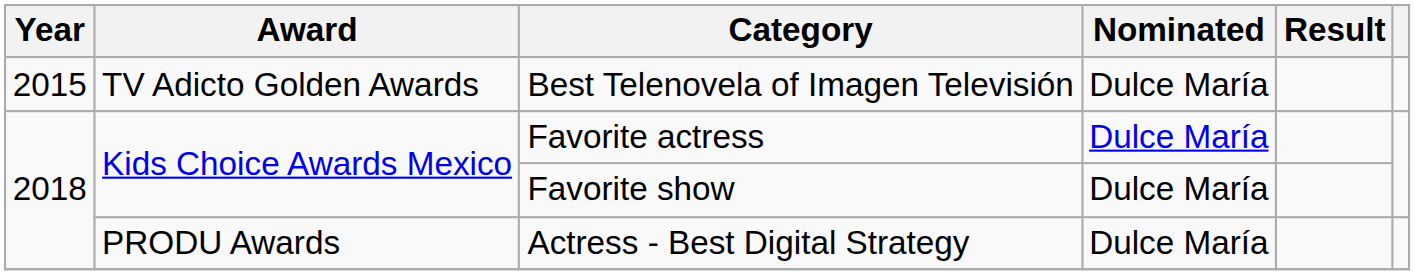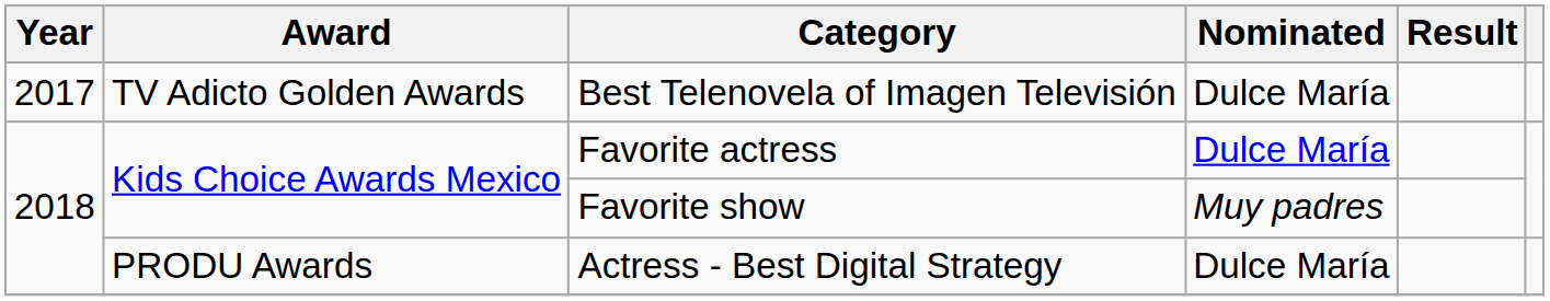 <table class="wikitable plainrowheaders">
 <tr>
 <th scope="col">Year</th>
 <th scope="col">Award</th>
 <th scope="col">Category</th>
 <th scope="col">Nominated</th>
 <th scope="col">Result</th>
 <th scope="col" class="unsortable"></th>
 </tr>
 <tr>
-<td>2015</td>
+<td>2017</td>
 <td>TV Adicto Golden Awards</td>
 <td>Best Telenovela of Imagen Televisión</td>
 <td>Dulce María</td>
 <td></td>
 <td style="text-align:center;"></td>
 </tr>
 <tr>
 <td rowspan="3">2018</td>
 <td rowspan="2"><a href='#'>Kids Choice Awards Mexico</a></td>
 <td>Favorite actress</td>
 <td><a href='#'>Dulce María</a></td>
 <td></td>
 <td style="text-align:center;" rowspan="2"></td>
 </tr>
 <tr>
 <td>Favorite show</td>
-<td>Dulce María</td>
+<td><em>Muy padres</em></td>
 <td></td>
 </tr>
 <tr>
 <td>PRODU Awards</td>
 <td>Actress - Best Digital Strategy</td>
 <td>Dulce María</td>
 <td></td>
 <td style="text-align:center;"></td>
 </tr>
 <tr>
 </tr>
 </table>
